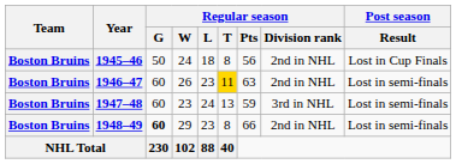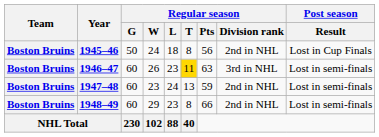 <table class="wikitable" style="font-size: 95%; text-align:center;">
 <tr>
 <th rowspan="2">Team</th>
 <th rowspan="2">Year</th>
 <th colspan="6"><a href='#'>Regular season</a></th>
 <th colspan="1"><a href='#'>Post season</a></th>
 </tr>
 <tr>
 <th>G</th>
 <th>W</th>
 <th>L</th>
 <th>T</th>
 <th>Pts</th>
 <th>Division rank</th>
 <th>Result</th>
 </tr>
 <tr>
 <th><a href='#'>Boston Bruins</a></th>
 <th><a href='#'>1945–46</a></th>
 <td>50</td>
 <td>24</td>
 <td>18</td>
 <td>8</td>
 <td>56</td>
 <td>2nd in NHL</td>
 <td>Lost in Cup Finals</td>
 </tr>
 <tr>
 <th><a href='#'>Boston Bruins</a></th>
 <th><a href='#'>1946–47</a></th>
 <td>60</td>
 <td>26</td>
 <td>23</td>
 <td style="background: gold;">11</td>
 <td>63</td>
-<td>2nd in NHL</td>
+<td>3rd in NHL</td>
 <td>Lost in semi-finals</td>
 </tr>
 <tr>
 <th><a href='#'>Boston Bruins</a></th>
 <th><a href='#'>1947–48</a></th>
 <td>60</td>
 <td>23</td>
 <td>24</td>
 <td>13</td>
 <td>59</td>
-<td>3rd in NHL</td>
+<td>2nd in NHL</td>
 <td>Lost in semi-finals</td>
 </tr>
 <tr>
 <th><a href='#'>Boston Bruins</a></th>
 <th><a href='#'>1948–49</a></th>
-<td><strong>60</strong></td>
+<td>60</td>
 <td>29</td>
 <td>23</td>
 <td>8</td>
 <td>66</td>
 <td>2nd in NHL</td>
 <td>Lost in semi-finals</td>
 </tr>
 <tr>
 <th colspan="2">NHL Total</th>
 <th>230</th>
 <th>102</th>
 <th>88</th>
 <th>40</th>
 </tr>
 </table>
